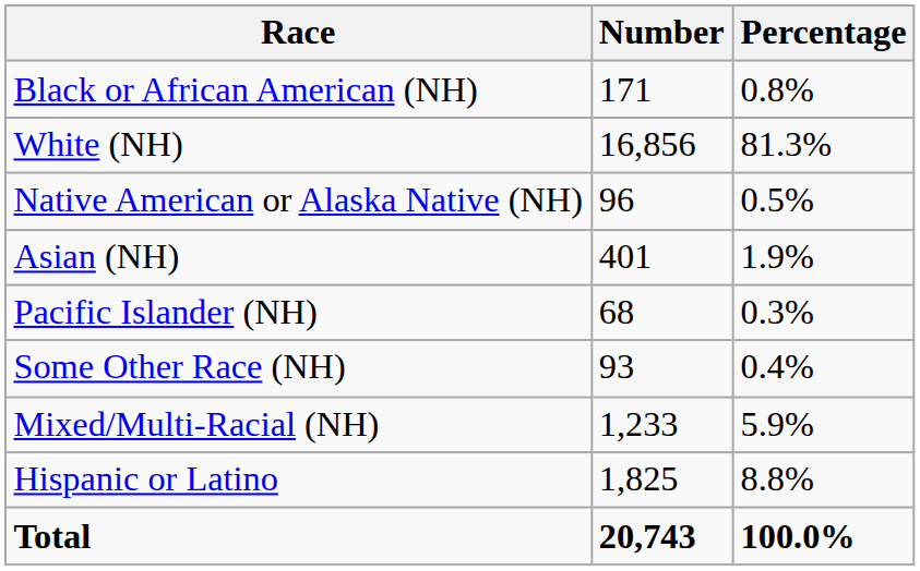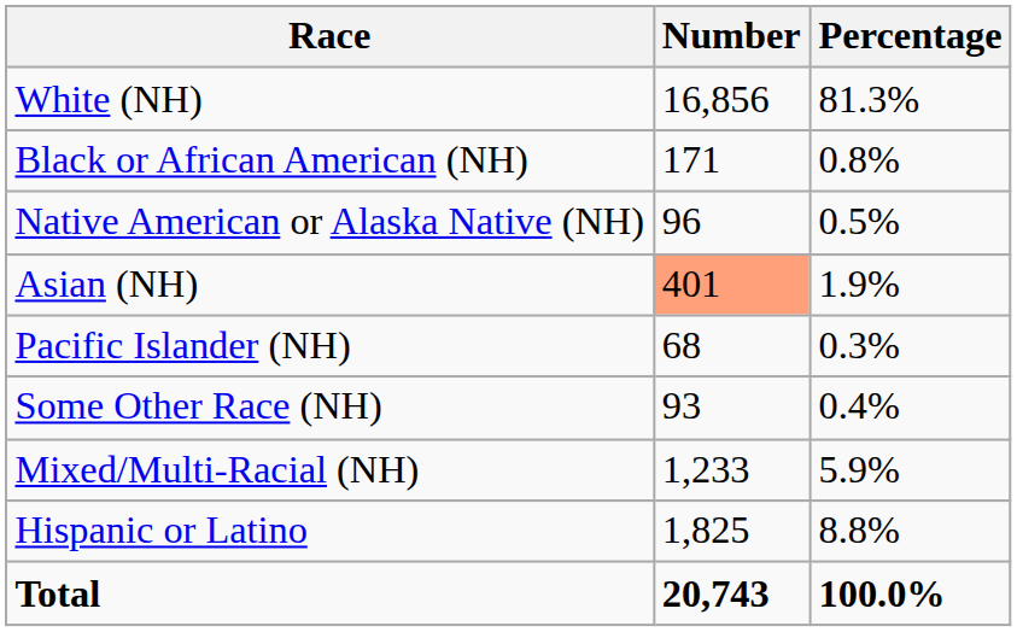 <table class="wikitable">
 <tr>
 <th>Race</th>
 <th>Number</th>
 <th>Percentage</th>
 </tr>
 <tr>
+<td><a href='#'>White</a> (NH)</td>
+<td>16,856</td>
+<td>81.3%</td>
+</tr>
+<tr>
 <td><a href='#'>Black or African American</a> (NH)</td>
 <td>171</td>
 <td>0.8%</td>
-</tr>
-<tr>
-<td><a href='#'>White</a> (NH)</td>
-<td>16,856</td>
-<td>81.3%</td>
 </tr>
 <tr>
 <td><a href='#'>Native American</a> or <a href='#'>Alaska Native</a> (NH)</td>
 <td>96</td>
 <td>0.5%</td>
 </tr>
 <tr>
 <td><a href='#'>Asian</a> (NH)</td>
-<td>401</td>
+<td style="background: lightsalmon;">401</td>
 <td>1.9%</td>
 </tr>
 <tr>
 <td><a href='#'>Pacific Islander</a> (NH)</td>
 <td>68</td>
 <td>0.3%</td>
 </tr>
 <tr>
 <td><a href='#'>Some Other Race</a> (NH)</td>
 <td>93</td>
 <td>0.4%</td>
 </tr>
 <tr>
 <td><a href='#'>Mixed/Multi-Racial</a> (NH)</td>
 <td>1,233</td>
 <td>5.9%</td>
 </tr>
 <tr>
 <td><a href='#'>Hispanic or Latino</a></td>
 <td>1,825</td>
 <td>8.8%</td>
 </tr>
 <tr>
 <td><strong>Total</strong></td>
 <td><strong>20,743</strong></td>
 <td><strong>100.0%</strong></td>
 </tr>
 </table>
